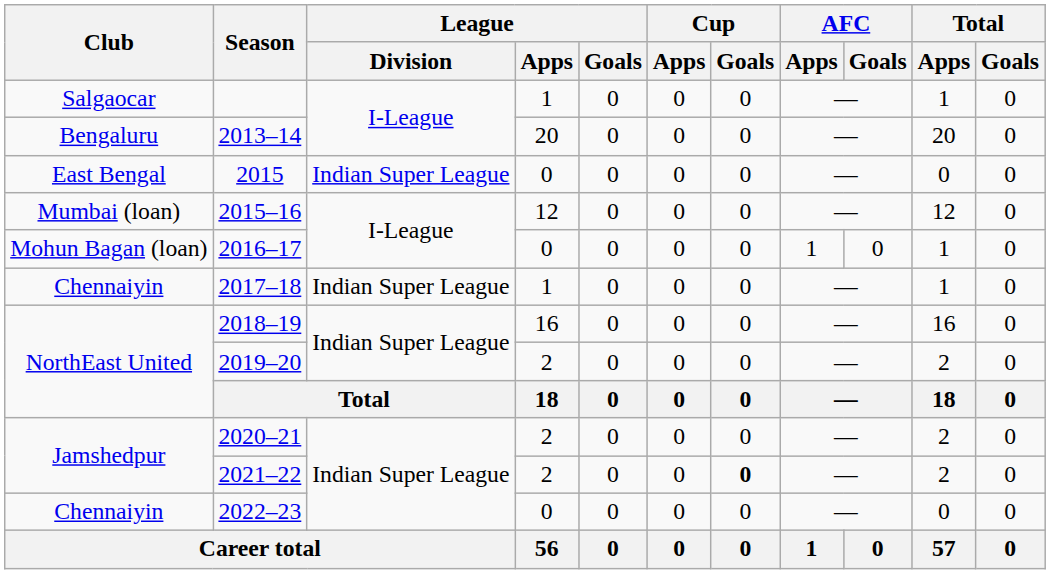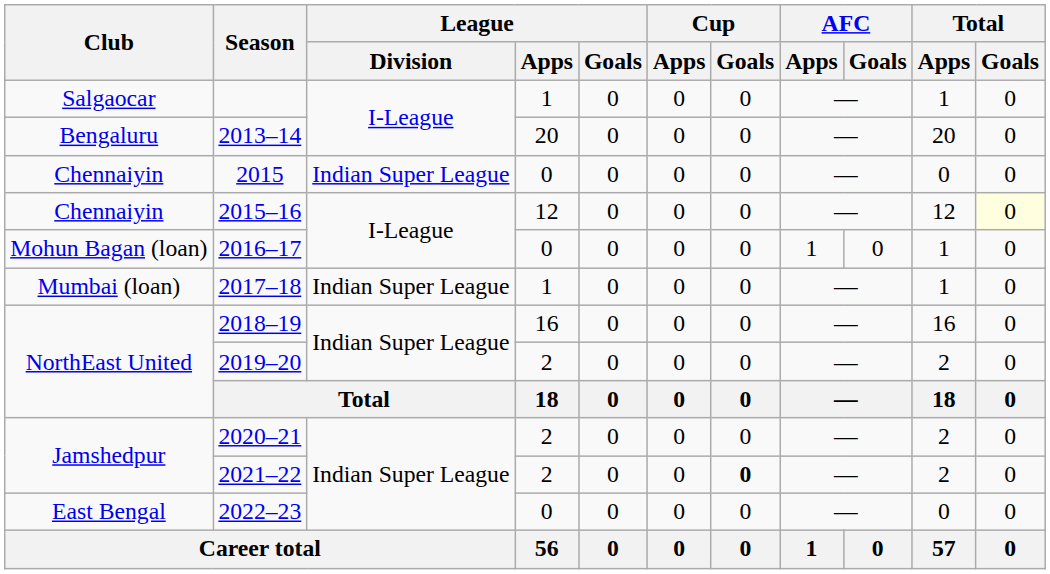 <table class="wikitable" style="text-align: center;">
 <tr>
 <th rowspan="2">Club</th>
 <th rowspan="2">Season</th>
 <th colspan="3">League</th>
 <th colspan="2">Cup</th>
 <th colspan="2"><a href='#'>AFC</a></th>
 <th colspan="2">Total</th>
 </tr>
 <tr>
 <th>Division</th>
 <th>Apps</th>
 <th>Goals</th>
 <th>Apps</th>
 <th>Goals</th>
 <th>Apps</th>
 <th>Goals</th>
 <th>Apps</th>
 <th>Goals</th>
 </tr>
 <tr>
 <td rowspan="1"><a href='#'>Salgaocar</a></td>
 <td></td>
 <td rowspan="2"><a href='#'>I-League</a></td>
 <td>1</td>
 <td>0</td>
 <td>0</td>
 <td>0</td>
 <td colspan="2">—</td>
 <td>1</td>
 <td>0</td>
 </tr>
 <tr>
 <td rowspan="1"><a href='#'>Bengaluru</a></td>
 <td><a href='#'>2013–14</a></td>
 <td>20</td>
 <td>0</td>
 <td>0</td>
 <td>0</td>
 <td colspan="2">—</td>
 <td>20</td>
 <td>0</td>
 </tr>
 <tr>
-<td rowspan="1"><a href='#'>East Bengal</a></td>
+<td rowspan="1"><a href='#'>Chennaiyin</a></td>
 <td><a href='#'>2015</a></td>
 <td rowspan="1"><a href='#'>Indian Super League</a></td>
 <td>0</td>
 <td>0</td>
 <td>0</td>
 <td>0</td>
 <td colspan="2">—</td>
 <td>0</td>
 <td>0</td>
 </tr>
 <tr>
-<td rowspan="1"><a href='#'>Mumbai</a> (loan)</td>
+<td rowspan="1"><a href='#'>Chennaiyin</a></td>
 <td><a href='#'>2015–16</a></td>
 <td rowspan="2">I-League</td>
 <td>12</td>
 <td>0</td>
 <td>0</td>
 <td>0</td>
 <td colspan="2">—</td>
 <td>12</td>
-<td>0</td>
+<td style="background: lightyellow;">0</td>
 </tr>
 <tr>
 <td rowspan="1"><a href='#'>Mohun Bagan</a> (loan)</td>
 <td><a href='#'>2016–17</a></td>
 <td>0</td>
 <td>0</td>
 <td>0</td>
 <td>0</td>
 <td>1</td>
 <td>0</td>
 <td>1</td>
 <td>0</td>
 </tr>
 <tr>
-<td rowspan="1"><a href='#'>Chennaiyin</a></td>
+<td rowspan="1"><a href='#'>Mumbai</a> (loan)</td>
 <td><a href='#'>2017–18</a></td>
 <td>Indian Super League</td>
 <td>1</td>
 <td>0</td>
 <td>0</td>
 <td>0</td>
 <td colspan="2">—</td>
 <td>1</td>
 <td>0</td>
 </tr>
 <tr>
 <td rowspan="3"><a href='#'>NorthEast United</a></td>
 <td><a href='#'>2018–19</a></td>
 <td rowspan="2">Indian Super League</td>
 <td>16</td>
 <td>0</td>
 <td>0</td>
 <td>0</td>
 <td colspan="2">—</td>
 <td>16</td>
 <td>0</td>
 </tr>
 <tr>
 <td><a href='#'>2019–20</a></td>
 <td>2</td>
 <td>0</td>
 <td>0</td>
 <td>0</td>
 <td colspan="2">—</td>
 <td>2</td>
 <td>0</td>
 </tr>
 <tr>
 <th colspan="2">Total</th>
 <th>18</th>
 <th>0</th>
 <th>0</th>
 <th>0</th>
 <th colspan="2">—</th>
 <th>18</th>
 <th>0</th>
 </tr>
 <tr>
 <td rowspan="2"><a href='#'>Jamshedpur</a></td>
 <td><a href='#'>2020–21</a></td>
 <td rowspan="3">Indian Super League</td>
 <td>2</td>
 <td>0</td>
 <td>0</td>
 <td>0</td>
 <td colspan="2">—</td>
 <td>2</td>
 <td>0</td>
 </tr>
 <tr>
 <td><a href='#'>2021–22</a></td>
 <td>2</td>
 <td>0</td>
 <td>0</td>
 <td><strong>0</strong></td>
 <td colspan="2">—</td>
 <td>2</td>
 <td>0</td>
 </tr>
 <tr>
-<td rowspan="1"><a href='#'>Chennaiyin</a></td>
+<td rowspan="1"><a href='#'>East Bengal</a></td>
 <td><a href='#'>2022–23</a></td>
 <td>0</td>
 <td>0</td>
 <td>0</td>
 <td>0</td>
 <td colspan="2">—</td>
 <td>0</td>
 <td>0</td>
 </tr>
 <tr>
 <th colspan="3">Career total</th>
 <th>56</th>
 <th>0</th>
 <th>0</th>
 <th>0</th>
 <th>1</th>
 <th>0</th>
 <th>57</th>
 <th>0</th>
 </tr>
 </table>
